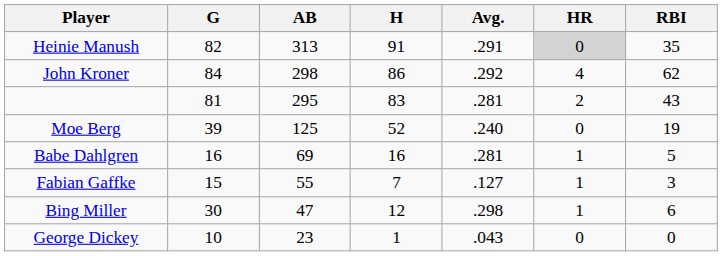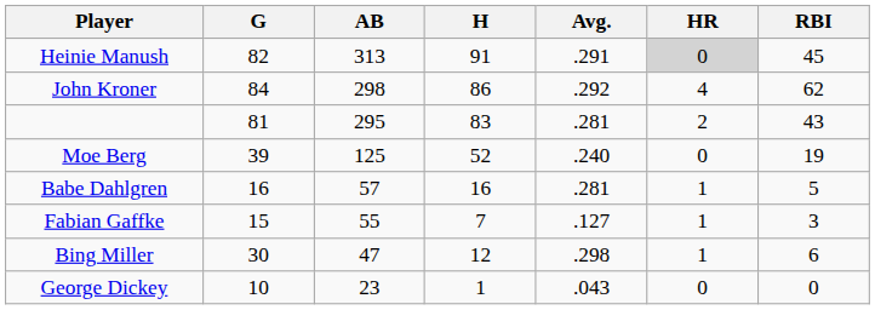 <table class="wikitable sortable">
 <tr>
 <th bgcolor="#DDDDFF" width="16%">Player</th>
 <th bgcolor="#DDDDFF" width="9%">G</th>
 <th bgcolor="#DDDDFF" width="9%">AB</th>
 <th bgcolor="#DDDDFF" width="9%">H</th>
 <th bgcolor="#DDDDFF" width="9%">Avg.</th>
 <th bgcolor="#DDDDFF" width="9%">HR</th>
 <th bgcolor="#DDDDFF" width="9%">RBI</th>
 </tr>
 <tr align="center">
 <td><a href='#'>Heinie Manush</a></td>
 <td>82</td>
 <td>313</td>
 <td>91</td>
 <td>.291</td>
 <td style="background: lightgrey;">0</td>
-<td>35</td>
+<td>45</td>
 </tr>
 <tr align="center">
 <td><a href='#'>John Kroner</a></td>
 <td>84</td>
 <td>298</td>
 <td>86</td>
 <td>.292</td>
 <td>4</td>
 <td>62</td>
 </tr>
 <tr align="center">
 <td></td>
 <td>81</td>
 <td>295</td>
 <td>83</td>
 <td>.281</td>
 <td>2</td>
 <td>43</td>
 </tr>
 <tr align="center">
 <td><a href='#'>Moe Berg</a></td>
 <td>39</td>
 <td>125</td>
 <td>52</td>
 <td>.240</td>
 <td>0</td>
 <td>19</td>
 </tr>
 <tr align="center">
 <td><a href='#'>Babe Dahlgren</a></td>
 <td>16</td>
-<td>69</td>
+<td>57</td>
 <td>16</td>
 <td>.281</td>
 <td>1</td>
 <td>5</td>
 </tr>
 <tr align="center">
 <td><a href='#'>Fabian Gaffke</a></td>
 <td>15</td>
 <td>55</td>
 <td>7</td>
 <td>.127</td>
 <td>1</td>
 <td>3</td>
 </tr>
 <tr align="center">
 <td><a href='#'>Bing Miller</a></td>
 <td>30</td>
 <td>47</td>
 <td>12</td>
 <td>.298</td>
 <td>1</td>
 <td>6</td>
 </tr>
 <tr align="center">
 <td><a href='#'>George Dickey</a></td>
 <td>10</td>
 <td>23</td>
 <td>1</td>
 <td>.043</td>
 <td>0</td>
 <td>0</td>
 </tr>
 </table>
